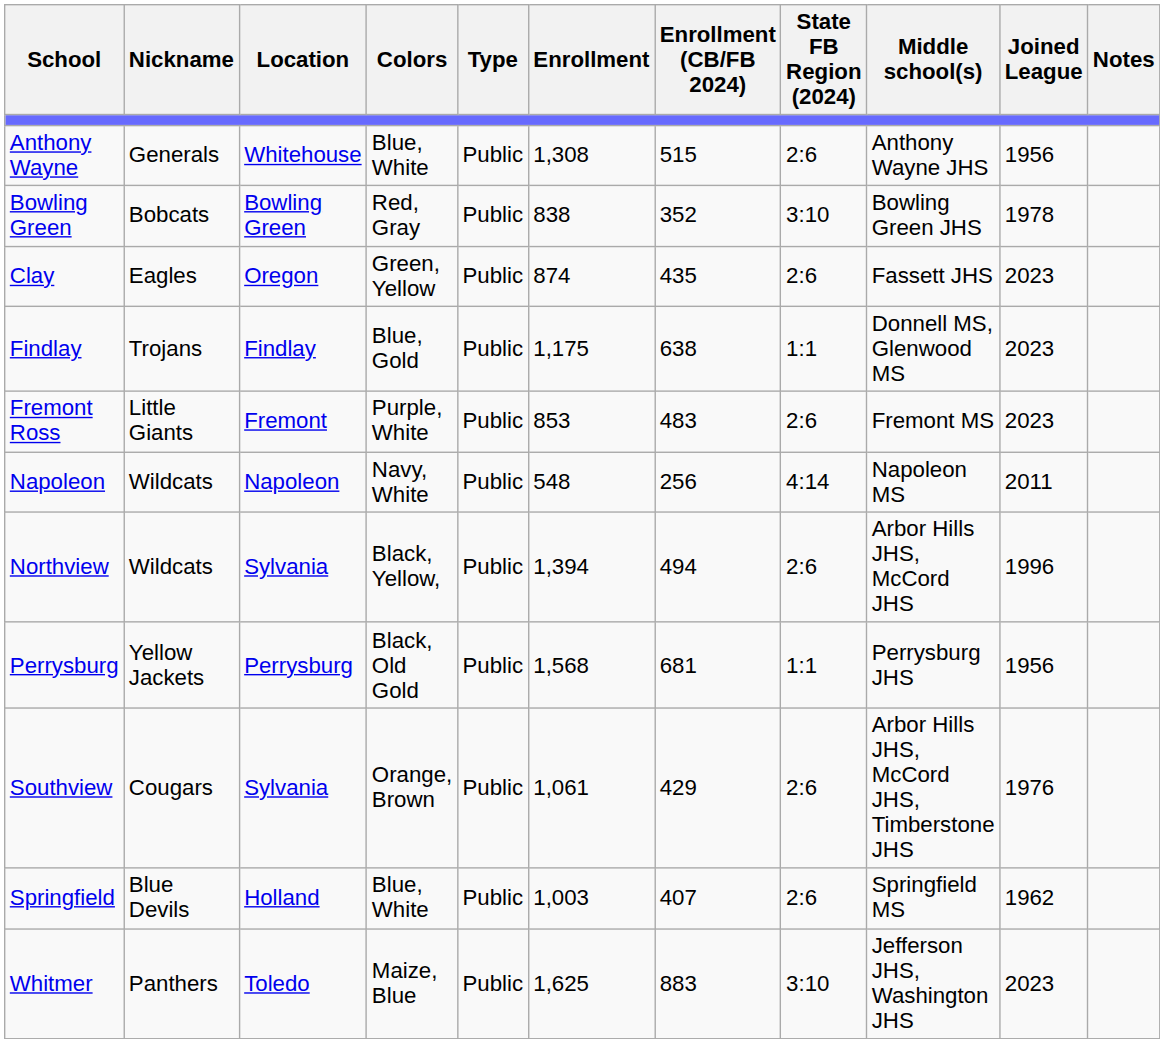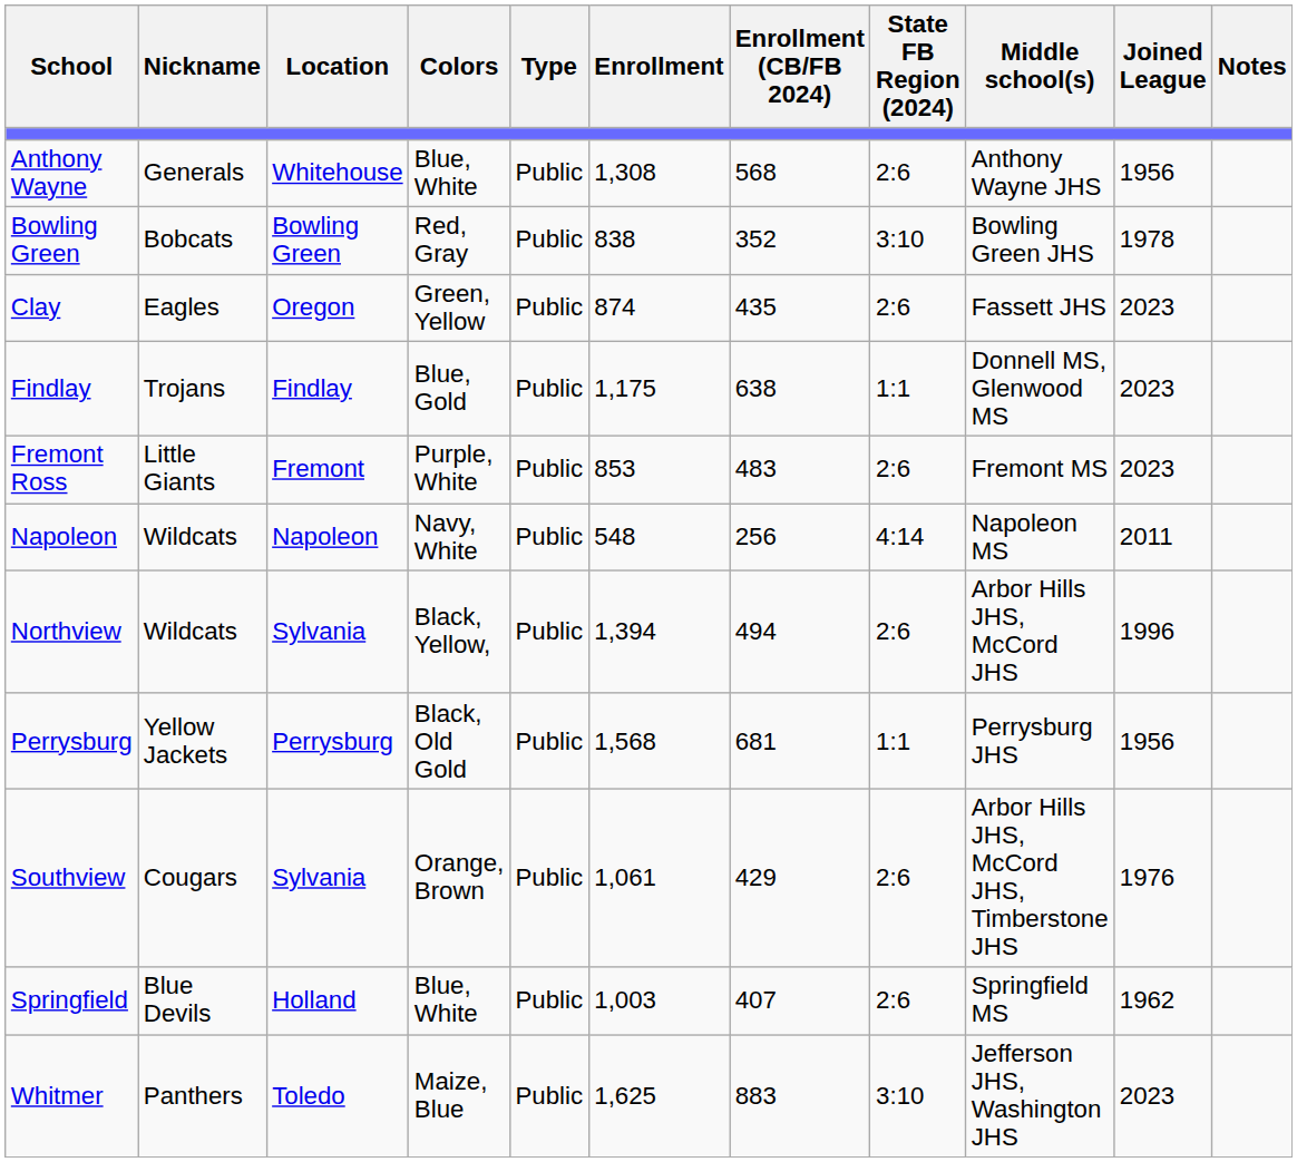 <table class="wikitable sortable">
 <tr>
 <th>School</th>
 <th>Nickname</th>
 <th>Location</th>
 <th>Colors</th>
 <th>Type</th>
 <th>Enrollment</th>
 <th>Enrollment (CB/FB 2024)</th>
 <th>State FB Region (2024)</th>
 <th>Middle school(s)</th>
 <th>Joined League</th>
 <th>Notes</th>
 </tr>
 <tr>
 <th colspan="11" style="background:#676AFE;"></th>
 </tr>
 <tr>
 <td><a href='#'>Anthony Wayne</a></td>
 <td>Generals</td>
 <td><a href='#'>Whitehouse</a></td>
 <td>Blue, White <br>  </td>
 <td>Public</td>
 <td>1,308</td>
-<td>515</td>
+<td>568</td>
 <td>2:6</td>
 <td>Anthony Wayne JHS</td>
 <td>1956</td>
 <td></td>
 </tr>
 <tr>
 <td><a href='#'>Bowling Green</a></td>
 <td>Bobcats</td>
 <td><a href='#'>Bowling Green</a></td>
 <td>Red, Gray <br> </td>
 <td>Public</td>
 <td>838</td>
 <td>352</td>
 <td>3:10</td>
 <td>Bowling Green JHS</td>
 <td>1978</td>
 <td></td>
 </tr>
 <tr>
 <td><a href='#'>Clay</a></td>
 <td>Eagles</td>
 <td><a href='#'>Oregon</a></td>
 <td>Green, Yellow <br> </td>
 <td>Public</td>
 <td>874</td>
 <td>435</td>
 <td>2:6</td>
 <td>Fassett JHS</td>
 <td>2023</td>
 <td></td>
 </tr>
 <tr>
 <td><a href='#'>Findlay</a></td>
 <td>Trojans</td>
 <td><a href='#'>Findlay</a></td>
 <td>Blue, Gold<br> </td>
 <td>Public</td>
 <td>1,175</td>
 <td>638</td>
 <td>1:1</td>
 <td>Donnell MS,<br>Glenwood MS</td>
 <td>2023</td>
 <td></td>
 </tr>
 <tr>
 <td><a href='#'>Fremont Ross</a></td>
 <td>Little Giants</td>
 <td><a href='#'>Fremont</a></td>
 <td>Purple, White<br> </td>
 <td>Public</td>
 <td>853</td>
 <td>483</td>
 <td>2:6</td>
 <td>Fremont MS</td>
 <td>2023</td>
 <td></td>
 </tr>
 <tr>
 <td><a href='#'>Napoleon</a></td>
 <td>Wildcats</td>
 <td><a href='#'>Napoleon</a></td>
 <td>Navy, White <br>  </td>
 <td>Public</td>
 <td>548</td>
 <td>256</td>
 <td>4:14</td>
 <td>Napoleon MS</td>
 <td>2011</td>
 <td></td>
 </tr>
 <tr>
 <td><a href='#'>Northview</a></td>
 <td>Wildcats</td>
 <td><a href='#'>Sylvania</a></td>
 <td>Black, Yellow,<br> </td>
 <td>Public</td>
 <td>1,394</td>
 <td>494</td>
 <td>2:6</td>
 <td>Arbor Hills JHS,<br> McCord JHS</td>
 <td>1996</td>
 <td></td>
 </tr>
 <tr>
 <td><a href='#'>Perrysburg</a></td>
 <td>Yellow Jackets</td>
 <td><a href='#'>Perrysburg</a></td>
 <td>Black, Old Gold<br> </td>
 <td>Public</td>
 <td>1,568</td>
 <td>681</td>
 <td>1:1</td>
 <td>Perrysburg JHS</td>
 <td>1956</td>
 <td></td>
 </tr>
 <tr>
 <td><a href='#'>Southview</a></td>
 <td>Cougars</td>
 <td><a href='#'>Sylvania</a></td>
 <td>Orange, Brown<br> </td>
 <td>Public</td>
 <td>1,061</td>
 <td>429</td>
 <td>2:6</td>
 <td>Arbor Hills JHS,<br> McCord JHS,<br> Timberstone JHS</td>
 <td>1976</td>
 <td></td>
 </tr>
 <tr>
 <td><a href='#'>Springfield</a></td>
 <td>Blue Devils</td>
 <td><a href='#'>Holland</a></td>
 <td>Blue, White<br> </td>
 <td>Public</td>
 <td>1,003</td>
 <td>407</td>
 <td>2:6</td>
 <td>Springfield MS</td>
 <td>1962</td>
 <td></td>
 </tr>
 <tr>
 <td><a href='#'>Whitmer</a></td>
 <td>Panthers</td>
 <td><a href='#'>Toledo</a></td>
 <td>Maize, Blue<br> </td>
 <td>Public</td>
 <td>1,625</td>
 <td>883</td>
 <td>3:10</td>
 <td>Jefferson JHS,<br>Washington JHS</td>
 <td>2023</td>
 <td></td>
 </tr>
 <tr>
 </tr>
 </table>
